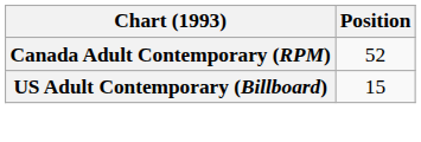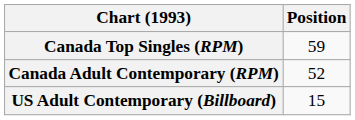 <table class="wikitable sortable plainrowheaders" style="text-align:center">
 <tr>
 <th>Chart (1993)</th>
 <th>Position</th>
+</tr>
+<tr>
+<th scope="row">Canada Top Singles (<em>RPM</em>)</th>
+<td>59</td>
 </tr>
 <tr>
 <th scope="row">Canada Adult Contemporary (<em>RPM</em>)</th>
 <td>52</td>
 </tr>
 <tr>
 <th scope="row">US Adult Contemporary (<em>Billboard</em>)</th>
 <td>15</td>
 </tr>
 </table>
